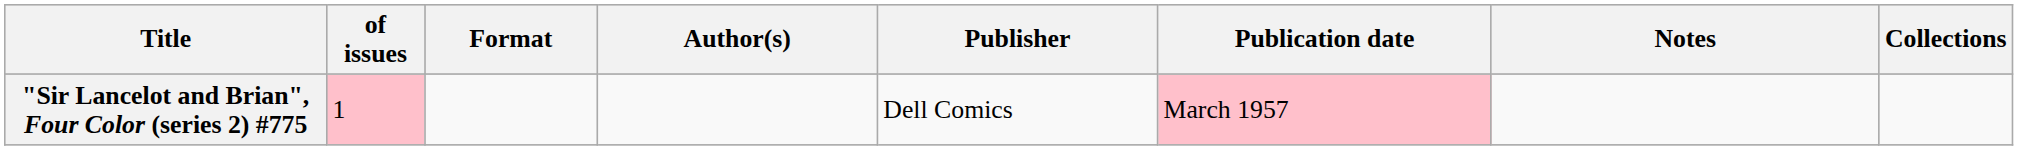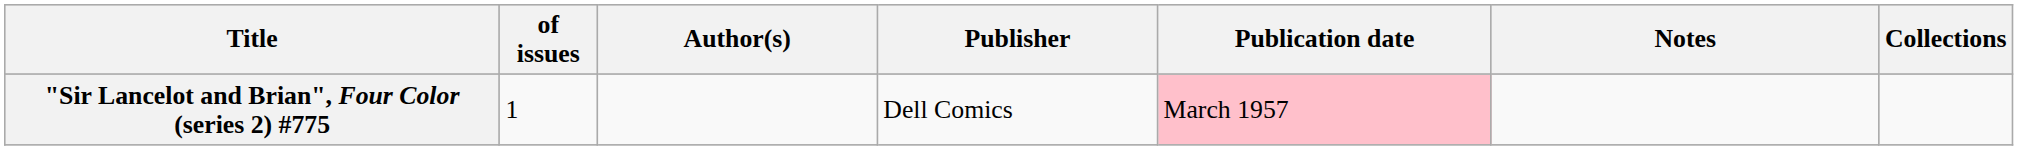 <table class="wikitable">
 <tr>
 <th>Title</th>
 <th style="width:40pt"> of issues</th>
-<th style="width:75pt">Format</th>
 <th style="width:125pt">Author(s)</th>
 <th style="width:125pt">Publisher</th>
 <th style="width:150pt">Publication date</th>
 <th style="width:175pt">Notes</th>
 <th>Collections</th>
 </tr>
 <tr>
 <th>"Sir Lancelot and Brian", <em>Four Color</em> (series 2) #775</th>
-<td style="background: pink;">1</td>
-<td></td>
+<td>1</td>
 <td></td>
 <td>Dell Comics</td>
 <td style="background: pink;">March 1957</td>
 <td></td>
 <td></td>
 </tr>
 </table>
